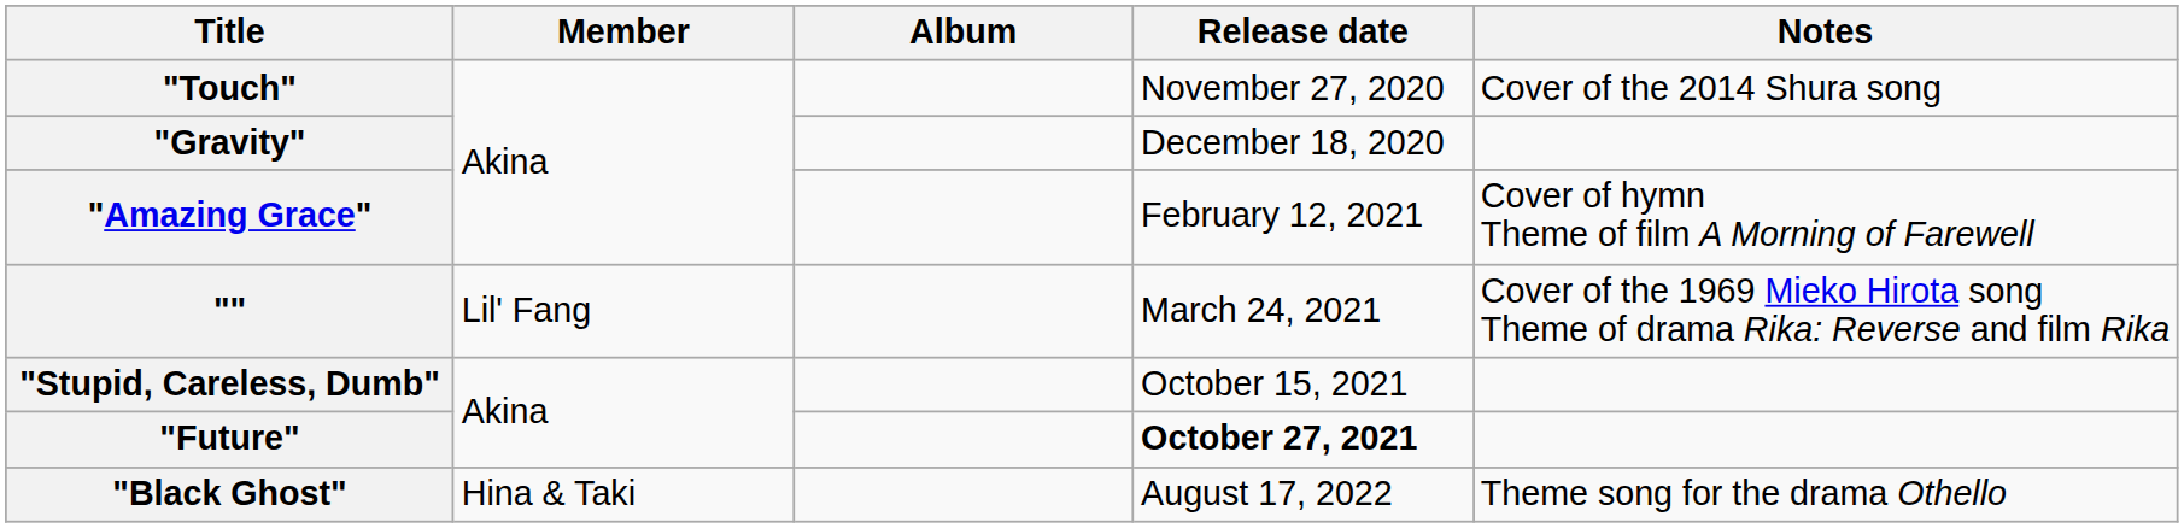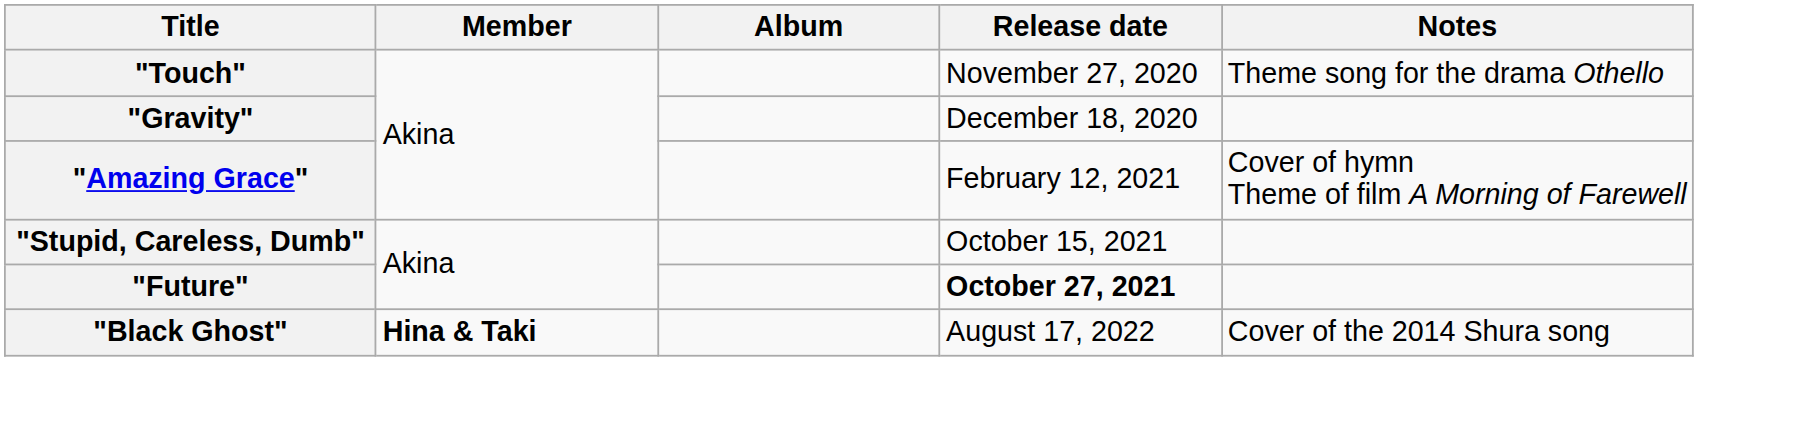 <table class="wikitable plainrowheaders">
 <tr>
 <th scope="col" style="width: 200px;">Title</th>
 <th scope="col" style="width: 150px;">Member</th>
 <th scope="col" style="width: 150px;">Album</th>
 <th scope="col" style="width: 150px;">Release date</th>
 <th>Notes</th>
 </tr>
 <tr>
 <th scope="row">"Touch"</th>
 <td rowspan="3">Akina</td>
 <td></td>
 <td>November 27, 2020</td>
-<td>Cover of the 2014 Shura song</td>
+<td>Theme song for the drama <em>Othello</em></td>
 </tr>
 <tr>
 <th scope="row">"Gravity"</th>
 <td></td>
 <td>December 18, 2020</td>
 <td></td>
 </tr>
 <tr>
 <th scope="row">"<a href='#'>Amazing Grace</a>"</th>
 <td></td>
 <td>February 12, 2021</td>
 <td>Cover of hymn<br>Theme of film <em>A Morning of Farewell</em></td>
-</tr>
-<tr>
-<th scope="row">""</th>
-<td>Lil' Fang</td>
-<td></td>
-<td>March 24, 2021</td>
-<td>Cover of the 1969 <a href='#'>Mieko Hirota</a> song<br>Theme of drama <em>Rika: Reverse</em> and film <em>Rika</em></td>
 </tr>
 <tr>
 <th scope="row">"Stupid, Careless, Dumb"</th>
 <td rowspan="2">Akina</td>
 <td></td>
 <td>October 15, 2021</td>
 <td></td>
 </tr>
 <tr>
 <th scope="row">"Future"</th>
 <td></td>
 <td><strong>October 27, 2021</strong></td>
 <td></td>
 </tr>
 <tr>
 <th scope="row">"Black Ghost"</th>
-<td>Hina & Taki</td>
+<td><strong>Hina & Taki</strong></td>
 <td></td>
 <td>August 17, 2022</td>
-<td>Theme song for the drama <em>Othello</em></td>
+<td>Cover of the 2014 Shura song</td>
 </tr>
 </table>
